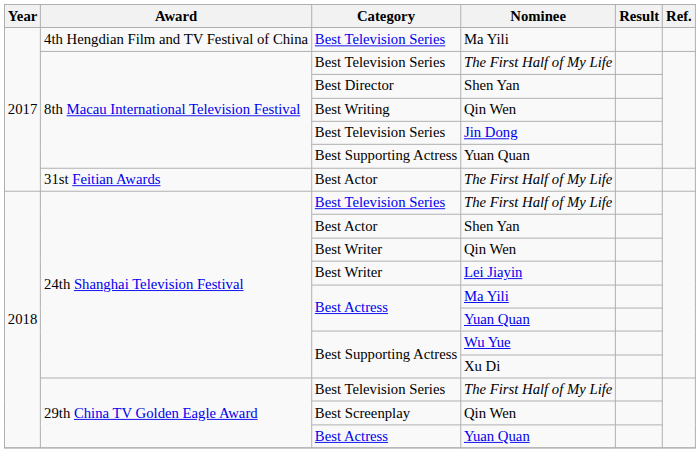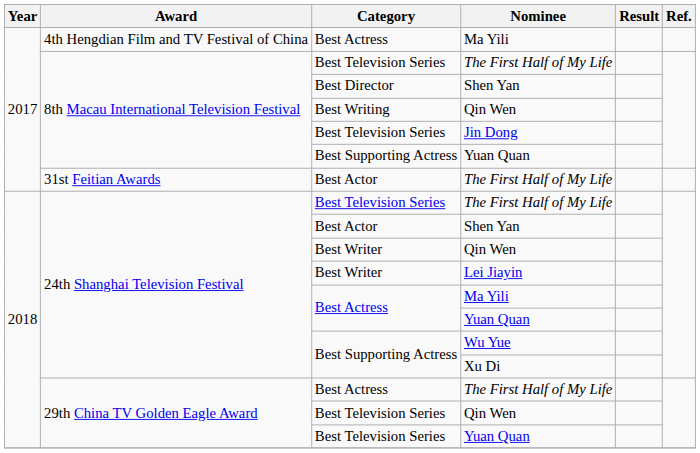 <table class="wikitable">
 <tr>
 <th>Year</th>
 <th>Award</th>
 <th>Category</th>
 <th>Nominee</th>
 <th>Result</th>
 <th>Ref.</th>
 </tr>
 <tr>
 <td rowspan=7>2017</td>
 <td rowspan=1>4th Hengdian Film and TV Festival of China</td>
-<td><a href='#'>Best Television Series</a></td>
+<td>Best Actress</td>
 <td>Ma Yili</td>
 <td></td>
 <td></td>
 </tr>
 <tr>
 <td rowspan=5>8th <a href='#'>Macau International Television Festival</a></td>
 <td>Best Television Series</td>
 <td><em>The First Half of My Life</em></td>
 <td></td>
 <td rowspan=5></td>
 </tr>
 <tr>
 <td>Best Director</td>
 <td>Shen Yan</td>
 <td></td>
 </tr>
 <tr>
 <td>Best Writing</td>
 <td>Qin Wen</td>
 <td></td>
 </tr>
 <tr>
 <td>Best Television Series</td>
 <td><a href='#'>Jin Dong</a></td>
 <td></td>
 </tr>
 <tr>
 <td>Best Supporting Actress</td>
 <td>Yuan Quan</td>
 <td></td>
 </tr>
 <tr>
 <td>31st <a href='#'>Feitian Awards</a></td>
 <td>Best Actor</td>
 <td><em>The First Half of My Life</em></td>
 <td></td>
 <td></td>
 </tr>
 <tr>
 <td rowspan=11>2018</td>
 <td rowspan=8>24th <a href='#'>Shanghai Television Festival</a></td>
 <td><a href='#'>Best Television Series</a></td>
 <td><em>The First Half of My Life</em></td>
 <td></td>
 <td rowspan=8></td>
 </tr>
 <tr>
 <td>Best Actor</td>
 <td>Shen Yan</td>
 <td></td>
 </tr>
 <tr>
 <td>Best Writer</td>
 <td>Qin Wen</td>
 <td></td>
 </tr>
 <tr>
 <td>Best Writer</td>
 <td><a href='#'>Lei Jiayin</a></td>
 <td></td>
 </tr>
 <tr>
 <td rowspan=2><a href='#'>Best Actress</a></td>
 <td><a href='#'>Ma Yili</a></td>
 <td></td>
 </tr>
 <tr>
 <td><a href='#'>Yuan Quan</a></td>
 <td></td>
 </tr>
 <tr>
 <td rowspan=2>Best Supporting Actress</td>
 <td><a href='#'>Wu Yue</a></td>
 <td></td>
 </tr>
 <tr>
 <td>Xu Di</td>
 <td></td>
 </tr>
 <tr>
 <td rowspan=3>29th <a href='#'>China TV Golden Eagle Award</a></td>
-<td>Best Television Series</td>
+<td>Best Actress</td>
 <td><em>The First Half of My Life</em></td>
 <td></td>
 <td rowspan=3></td>
 </tr>
 <tr>
-<td>Best Screenplay</td>
+<td>Best Television Series</td>
 <td>Qin Wen</td>
 <td></td>
 </tr>
 <tr>
-<td><a href='#'>Best Actress</a></td>
+<td>Best Television Series</td>
 <td><a href='#'>Yuan Quan</a></td>
 <td></td>
 </tr>
 <tr>
 </tr>
 </table>
